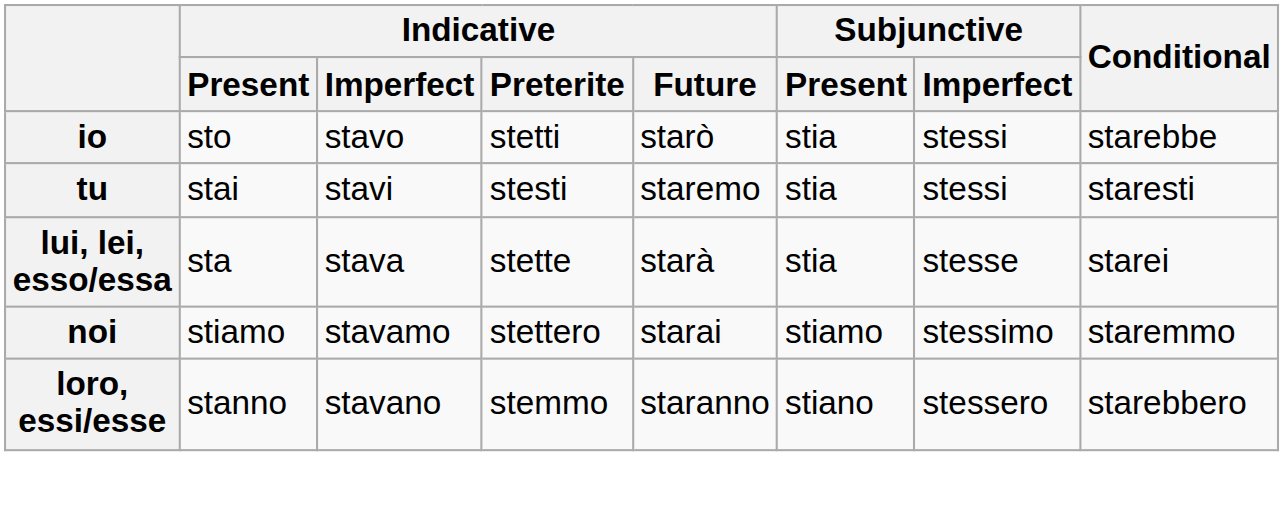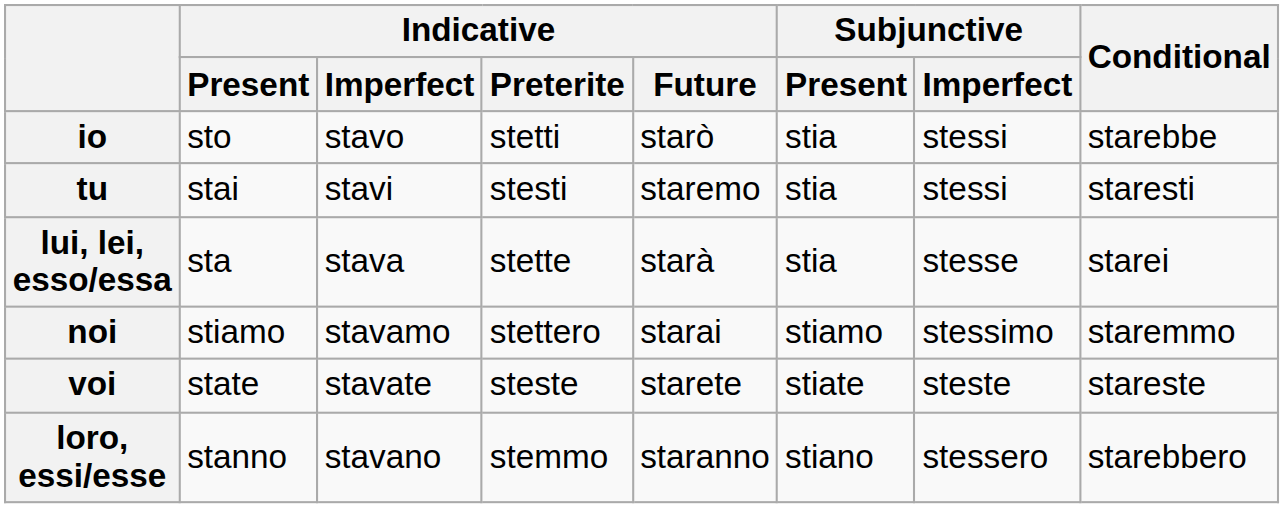 <table class="wikitable collapsible autocollapse" border="1">
 <tr>
 <th rowspan="2"></th>
 <th style="text-align: center;" colspan="4">Indicative</th>
 <th style="text-align: center;" colspan="2">Subjunctive</th>
 <th style="text-align: center;" rowspan="2">Conditional</th>
 </tr>
 <tr>
 <th>Present</th>
 <th>Imperfect</th>
 <th>Preterite</th>
 <th>Future</th>
 <th>Present</th>
 <th>Imperfect</th>
 </tr>
 <tr>
 <th>io</th>
 <td>sto</td>
 <td>stavo</td>
 <td>stetti</td>
 <td>starò</td>
 <td>stia</td>
 <td>stessi</td>
 <td>starebbe</td>
 </tr>
 <tr>
 <th>tu</th>
 <td>stai</td>
 <td>stavi</td>
 <td>stesti</td>
 <td>staremo</td>
 <td>stia</td>
 <td>stessi</td>
 <td>staresti</td>
 </tr>
 <tr>
 <th>lui, lei, esso/essa</th>
 <td>sta</td>
 <td>stava</td>
 <td>stette</td>
 <td>starà</td>
 <td>stia</td>
 <td>stesse</td>
 <td>starei</td>
 </tr>
 <tr>
 <th>noi</th>
 <td>stiamo</td>
 <td>stavamo</td>
 <td>stettero</td>
 <td>starai</td>
 <td>stiamo</td>
 <td>stessimo</td>
 <td>staremmo</td>
 </tr>
 <tr>
+<th>voi</th>
+<td>state</td>
+<td>stavate</td>
+<td>steste</td>
+<td>starete</td>
+<td>stiate</td>
+<td>steste</td>
+<td>stareste</td>
+</tr>
+<tr>
 <th>loro, essi/esse</th>
 <td>stanno</td>
 <td>stavano</td>
 <td>stemmo</td>
 <td>staranno</td>
 <td>stiano</td>
 <td>stessero</td>
 <td>starebbero</td>
 </tr>
 </table>
